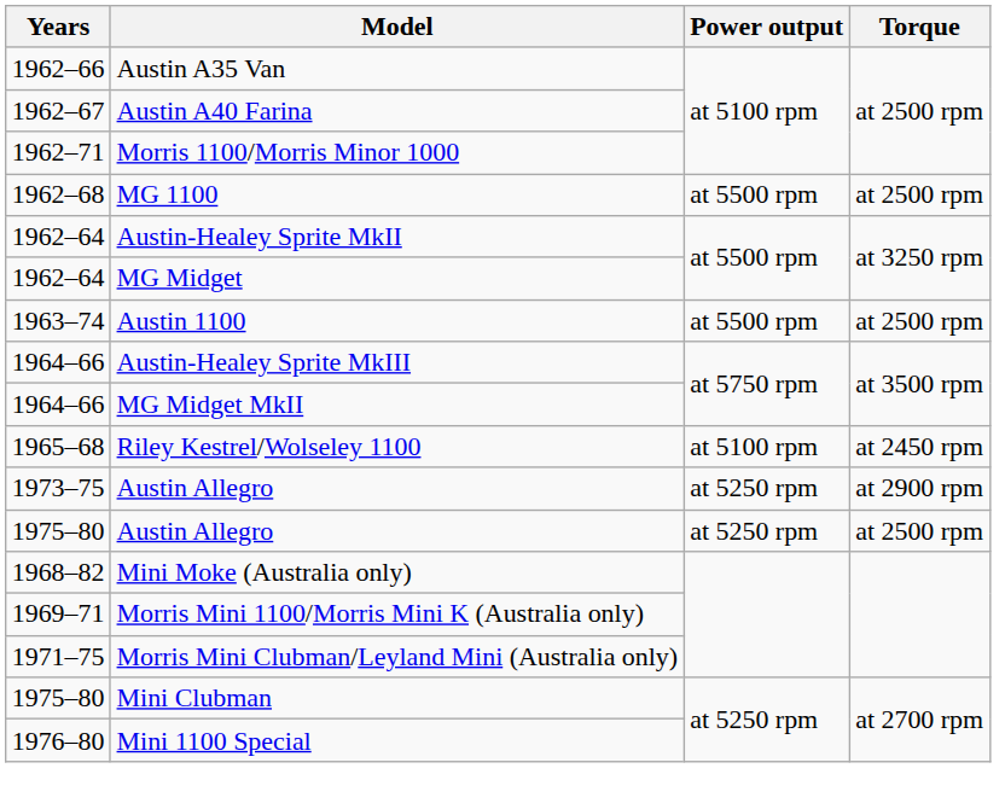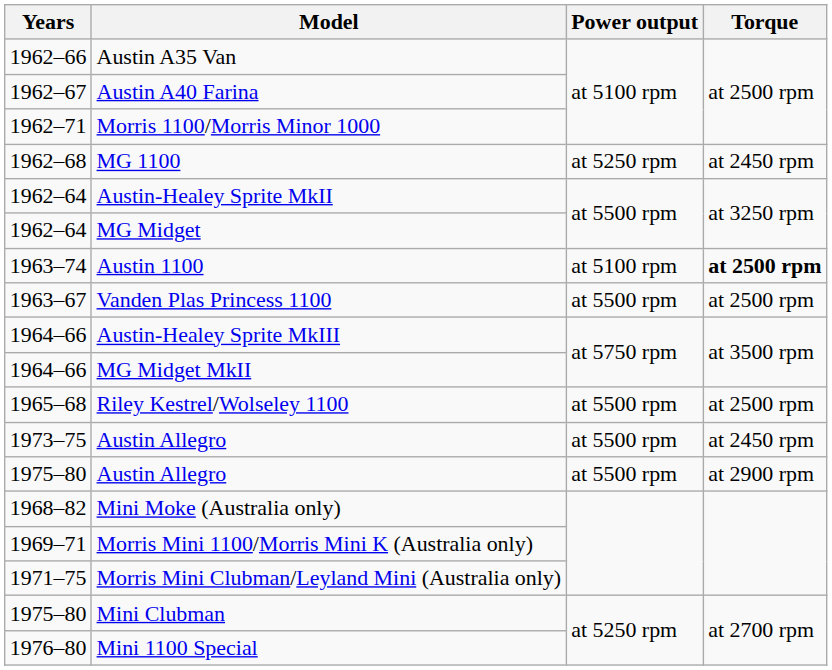 <table class="wikitable">
 <tr>
 <th>Years</th>
 <th>Model</th>
 <th>Power output</th>
 <th>Torque</th>
 </tr>
 <tr>
 <td>1962–66</td>
 <td>Austin A35 Van</td>
 <td rowspan=3> at 5100 rpm</td>
 <td rowspan=3> at 2500 rpm</td>
 </tr>
 <tr>
 <td>1962–67</td>
 <td><a href='#'>Austin A40 Farina</a></td>
 </tr>
 <tr>
 <td>1962–71</td>
 <td><a href='#'>Morris 1100</a>/<a href='#'>Morris Minor 1000</a></td>
 </tr>
 <tr>
 <td>1962–68</td>
 <td><a href='#'>MG 1100</a></td>
-<td> at 5500 rpm</td>
-<td> at 2500 rpm</td>
+<td> at 5250 rpm</td>
+<td> at 2450 rpm</td>
 </tr>
 <tr>
 <td>1962–64</td>
 <td><a href='#'>Austin-Healey Sprite MkII</a></td>
 <td rowspan=2> at 5500 rpm</td>
 <td rowspan=2> at 3250 rpm</td>
 </tr>
 <tr>
 <td>1962–64</td>
 <td><a href='#'>MG Midget</a></td>
 </tr>
 <tr>
 <td>1963–74</td>
 <td><a href='#'>Austin 1100</a></td>
+<td> at 5100 rpm</td>
+<td><strong> at 2500 rpm</strong></td>
+</tr>
+<tr>
+<td>1963–67</td>
+<td><a href='#'>Vanden Plas Princess 1100</a></td>
 <td> at 5500 rpm</td>
 <td> at 2500 rpm</td>
 </tr>
 <tr>
 <td>1964–66</td>
 <td><a href='#'>Austin-Healey Sprite MkIII</a></td>
 <td rowspan=2> at 5750 rpm</td>
 <td rowspan=2> at 3500 rpm</td>
 </tr>
 <tr>
 <td>1964–66</td>
 <td><a href='#'>MG Midget MkII</a></td>
 </tr>
 <tr>
 <td>1965–68</td>
 <td><a href='#'>Riley Kestrel</a>/<a href='#'>Wolseley 1100</a></td>
-<td> at 5100 rpm</td>
-<td> at 2450 rpm</td>
+<td> at 5500 rpm</td>
+<td> at 2500 rpm</td>
 </tr>
 <tr>
 <td>1973–75</td>
 <td><a href='#'>Austin Allegro</a></td>
-<td> at 5250 rpm</td>
-<td> at 2900 rpm</td>
+<td> at 5500 rpm</td>
+<td> at 2450 rpm</td>
 </tr>
 <tr>
 <td>1975–80</td>
 <td><a href='#'>Austin Allegro</a></td>
-<td> at 5250 rpm</td>
-<td> at 2500 rpm</td>
+<td> at 5500 rpm</td>
+<td> at 2900 rpm</td>
 </tr>
 <tr>
 <td>1968–82</td>
 <td><a href='#'>Mini Moke</a> (Australia only)</td>
 <td rowspan=3></td>
 <td rowspan=3></td>
 </tr>
 <tr>
 <td>1969–71</td>
 <td><a href='#'>Morris Mini 1100</a>/<a href='#'>Morris Mini K</a> (Australia only)</td>
 </tr>
 <tr>
 <td>1971–75</td>
 <td><a href='#'>Morris Mini Clubman</a>/<a href='#'>Leyland Mini</a> (Australia only)</td>
 </tr>
 <tr>
 <td>1975–80</td>
 <td><a href='#'>Mini Clubman</a></td>
 <td rowspan=2> at 5250 rpm</td>
 <td rowspan=2> at 2700 rpm</td>
 </tr>
 <tr>
 <td>1976–80</td>
 <td><a href='#'>Mini 1100 Special</a></td>
 </tr>
 </table>
